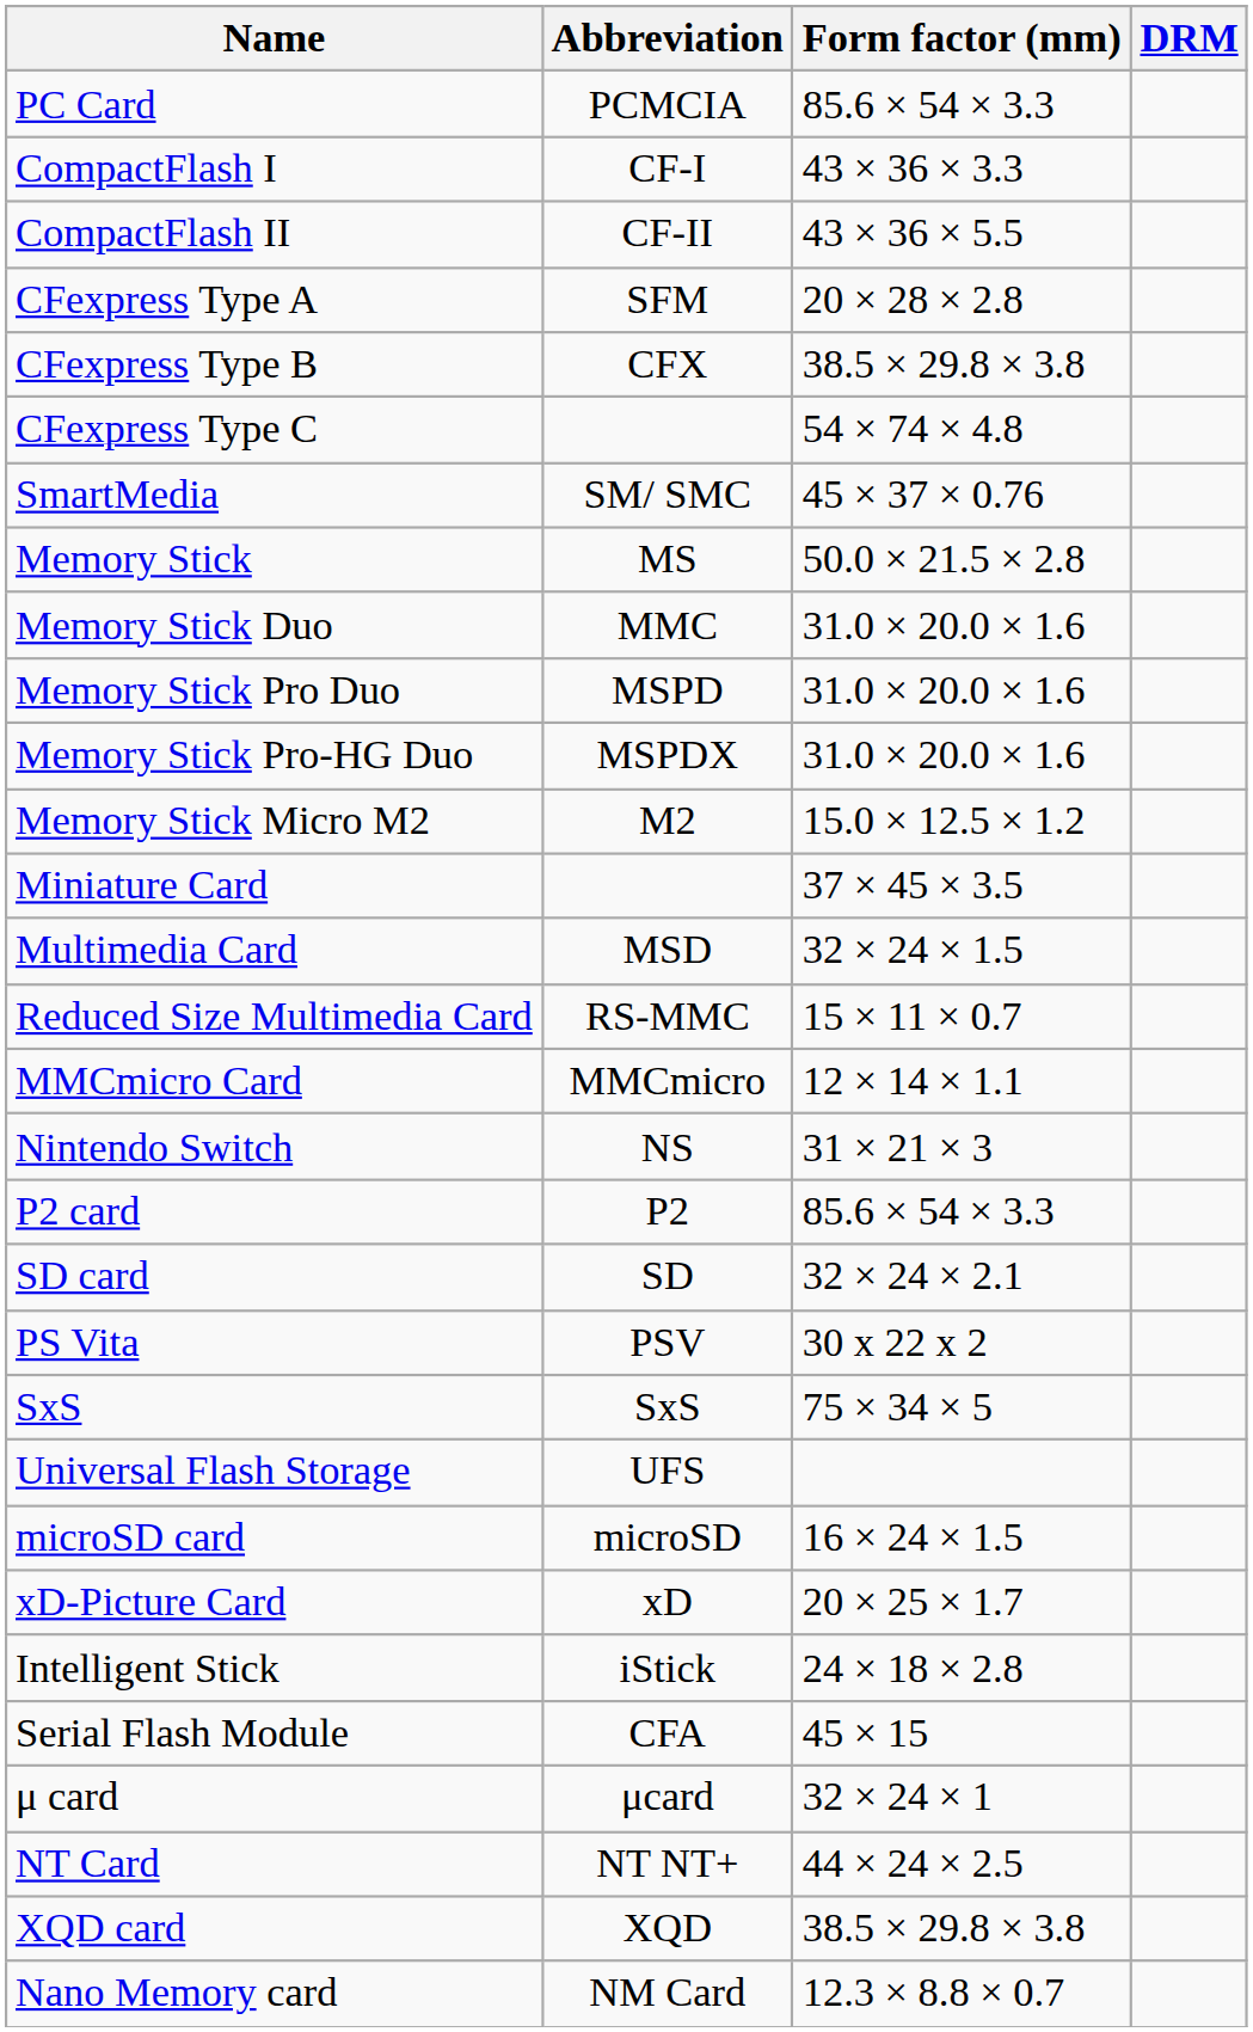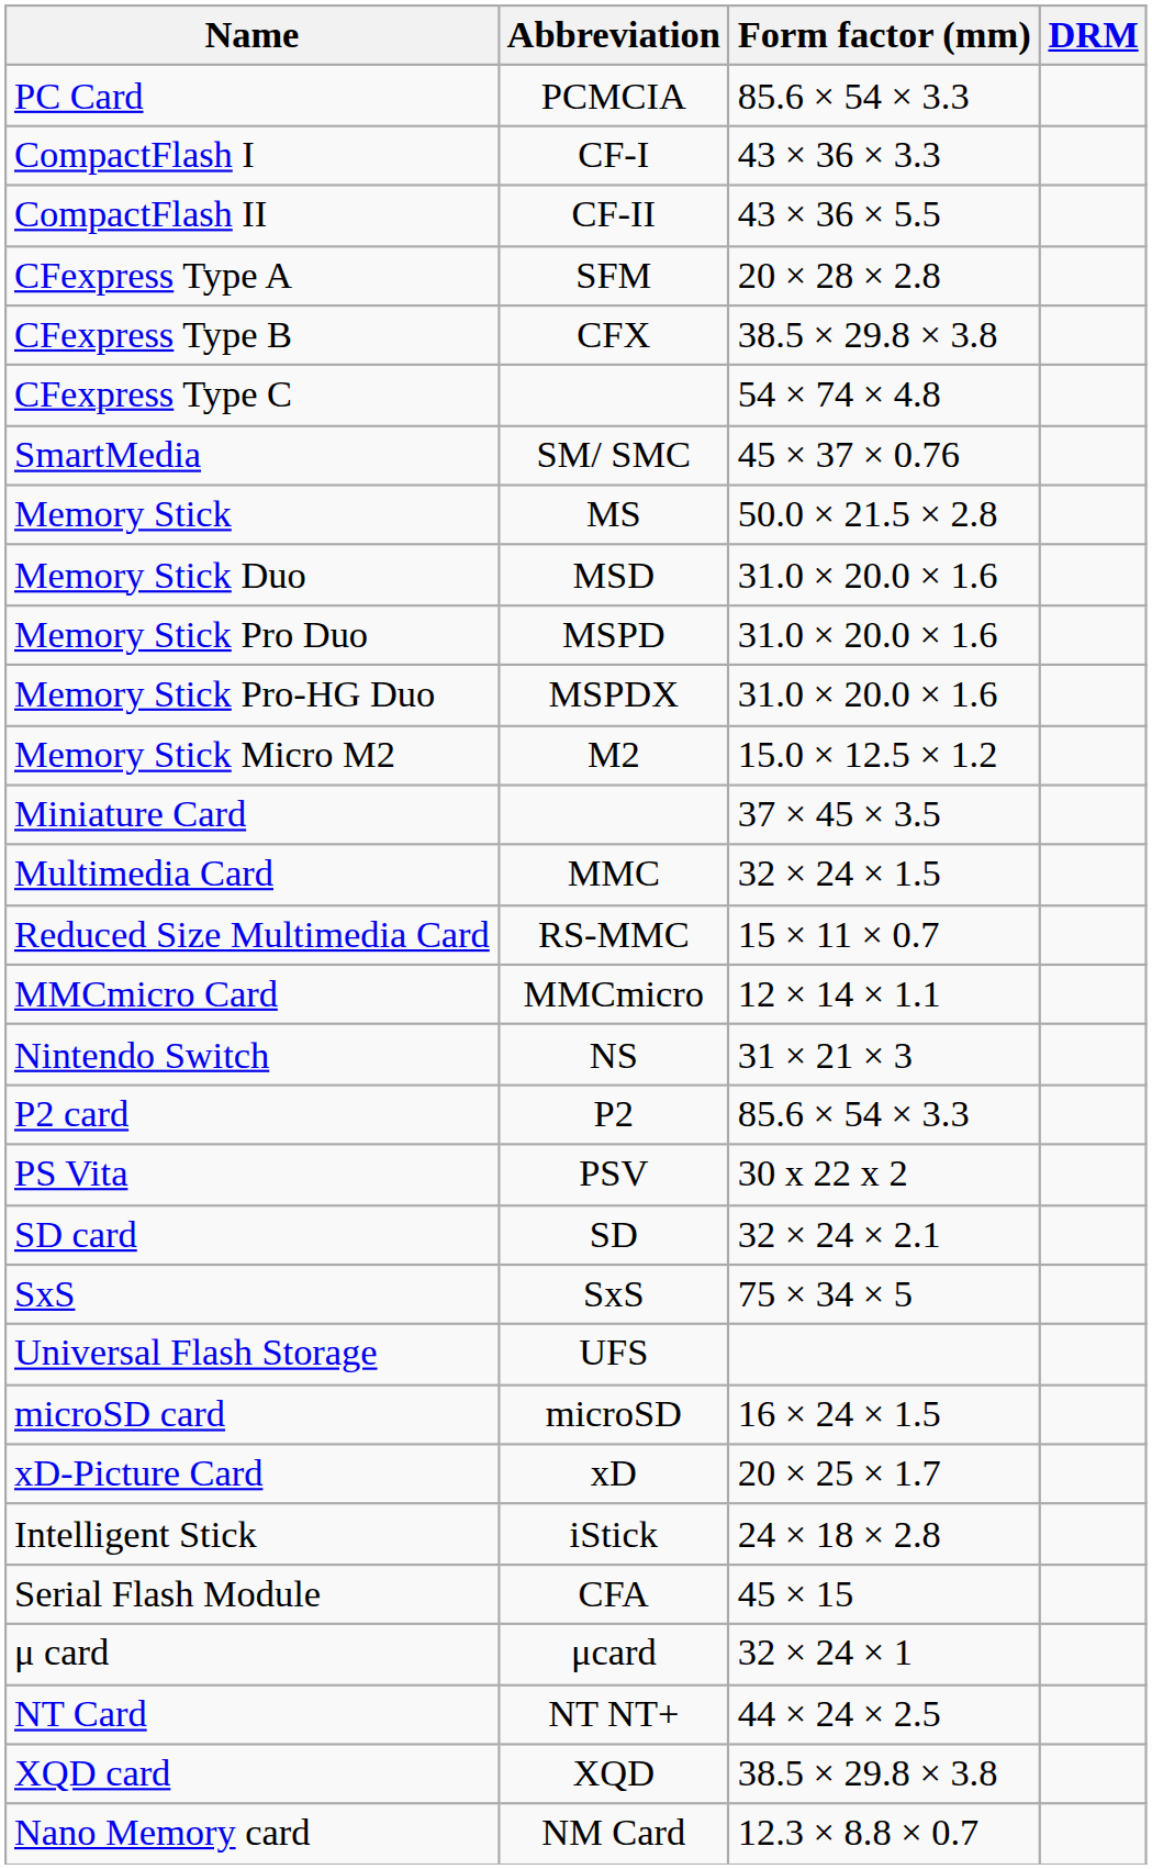 <table class="wikitable sortable sticky-header">
 <tr>
 <th>Name</th>
 <th>Abbreviation</th>
 <th>Form factor (mm)</th>
 <th><a href='#'>DRM</a></th>
 </tr>
 <tr>
 <td><a href='#'>PC Card</a></td>
 <td style="text-align:center;">PCMCIA</td>
 <td>85.6 × 54 × 3.3</td>
 <td></td>
 </tr>
 <tr>
 <td><a href='#'>CompactFlash</a> I</td>
 <td style="text-align:center;">CF-I</td>
 <td>43 × 36 × 3.3</td>
 <td></td>
 </tr>
 <tr>
 <td><a href='#'>CompactFlash</a> II</td>
 <td style="text-align:center;">CF-II</td>
 <td>43 × 36 × 5.5</td>
 <td></td>
 </tr>
 <tr>
 <td><a href='#'>CFexpress</a> Type A</td>
 <td style="text-align:center;">SFM</td>
 <td>20 × 28 × 2.8</td>
 <td></td>
 </tr>
 <tr>
 <td><a href='#'>CFexpress</a> Type B</td>
 <td style="text-align:center;">CFX</td>
 <td>38.5 × 29.8 × 3.8</td>
 <td></td>
 </tr>
 <tr>
 <td><a href='#'>CFexpress</a> Type C</td>
 <td></td>
 <td>54 × 74 × 4.8</td>
 <td></td>
 </tr>
 <tr>
 <td><a href='#'>SmartMedia</a></td>
 <td style="text-align:center;">SM/ SMC</td>
 <td>45 × 37 × 0.76 </td>
 <td></td>
 </tr>
 <tr>
 <td><a href='#'>Memory Stick</a></td>
 <td style="text-align:center;">MS</td>
 <td>50.0 × 21.5 × 2.8</td>
 <td></td>
 </tr>
 <tr>
 <td><a href='#'>Memory Stick</a> Duo</td>
-<td style="text-align:center;">MMC</td>
+<td style="text-align:center;">MSD</td>
 <td>31.0 × 20.0 × 1.6</td>
 <td></td>
 </tr>
 <tr>
 <td><a href='#'>Memory Stick</a> Pro Duo</td>
 <td style="text-align:center;">MSPD</td>
 <td>31.0 × 20.0 × 1.6</td>
 <td></td>
 </tr>
 <tr>
 <td><a href='#'>Memory Stick</a> Pro-HG Duo</td>
 <td style="text-align:center;">MSPDX</td>
 <td>31.0 × 20.0 × 1.6</td>
 <td></td>
 </tr>
 <tr>
 <td><a href='#'>Memory Stick</a> Micro M2</td>
 <td style="text-align:center;">M2</td>
 <td>15.0 × 12.5 × 1.2</td>
 <td></td>
 </tr>
 <tr>
 <td><a href='#'>Miniature Card</a></td>
 <td></td>
 <td>37 × 45 × 3.5</td>
 <td></td>
 </tr>
 <tr>
 <td><a href='#'>Multimedia Card</a></td>
-<td style="text-align:center;">MSD</td>
+<td style="text-align:center;">MMC</td>
 <td>32 × 24 × 1.5</td>
 <td></td>
 </tr>
 <tr>
 <td><a href='#'>Reduced Size Multimedia Card</a></td>
 <td style="text-align:center;">RS-MMC</td>
 <td>15 × 11 × 0.7</td>
 <td></td>
 </tr>
 <tr>
 <td><a href='#'>MMCmicro Card</a></td>
 <td style="text-align:center;">MMCmicro</td>
 <td>12 × 14 × 1.1</td>
 <td></td>
 </tr>
 <tr>
 <td><a href='#'>Nintendo Switch</a></td>
 <td style="text-align:center;">NS</td>
 <td>31 × 21 × 3</td>
 <td></td>
 </tr>
 <tr>
 <td><a href='#'>P2 card</a></td>
 <td style="text-align:center;">P2</td>
 <td>85.6 × 54 × 3.3</td>
 <td></td>
 </tr>
 <tr>
+<td><a href='#'>PS Vita</a></td>
+<td style="text-align:center;">PSV</td>
+<td>30 x 22 x 2</td>
+<td></td>
+</tr>
+<tr>
 <td><a href='#'>SD card</a></td>
 <td style="text-align:center;">SD</td>
 <td>32 × 24 × 2.1</td>
-<td></td>
-</tr>
-<tr>
-<td><a href='#'>PS Vita</a></td>
-<td style="text-align:center;">PSV</td>
-<td>30 x 22 x 2</td>
 <td></td>
 </tr>
 <tr>
 <td><a href='#'>SxS</a></td>
 <td style="text-align:center;">SxS</td>
 <td>75 × 34 × 5</td>
 <td></td>
 </tr>
 <tr>
 <td><a href='#'>Universal Flash Storage</a></td>
 <td style="text-align:center;">UFS</td>
 <td></td>
 <td></td>
 </tr>
 <tr>
 <td><a href='#'>microSD card</a></td>
 <td style="text-align:center;">microSD</td>
 <td>16 × 24 × 1.5</td>
 <td></td>
 </tr>
 <tr>
 <td><a href='#'>xD-Picture Card</a></td>
 <td style="text-align:center;">xD</td>
 <td>20 × 25 × 1.7</td>
 <td></td>
 </tr>
 <tr>
 <td>Intelligent Stick</td>
 <td style="text-align:center;">iStick</td>
 <td>24 × 18 × 2.8</td>
 <td></td>
 </tr>
 <tr>
 <td>Serial Flash Module</td>
 <td style="text-align:center;">CFA</td>
 <td>45 × 15</td>
 <td></td>
 </tr>
 <tr>
 <td>μ card</td>
 <td style="text-align:center;">μcard</td>
 <td>32 × 24 × 1</td>
 <td></td>
 </tr>
 <tr>
 <td><a href='#'>NT Card</a></td>
 <td style="text-align:center;">NT NT+</td>
 <td>44 × 24 × 2.5</td>
 <td></td>
 </tr>
 <tr>
 <td><a href='#'>XQD card</a></td>
 <td style="text-align:center;">XQD</td>
 <td>38.5 × 29.8 × 3.8</td>
 <td></td>
 </tr>
 <tr>
 <td><a href='#'>Nano Memory</a> card</td>
 <td style="text-align:center;">NM Card</td>
 <td>12.3 × 8.8 × 0.7</td>
 <td></td>
 </tr>
 </table>
